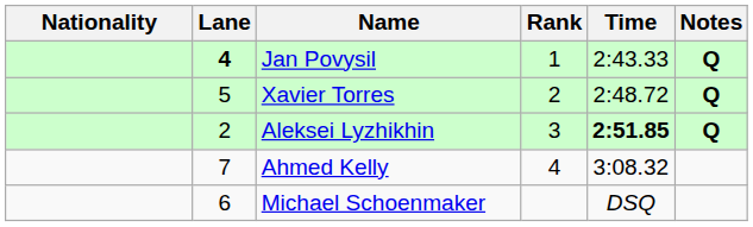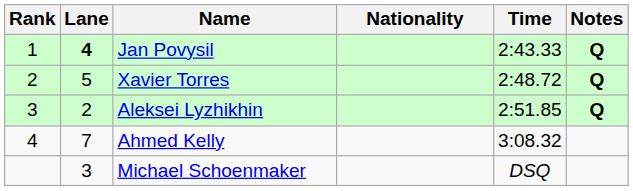 <table class="wikitable sortable" style="text-align:center">
 <tr>
-<th style="width:125px">Nationality</th>
+<th>Rank</th>
 <th>Lane</th>
 <th style="width:180px">Name</th>
-<th>Rank</th>
+<th style="width:125px">Nationality</th>
 <th>Time</th>
 <th>Notes</th>
 </tr>
 <tr style="background:#cfc;">
-<td style="text-align:left;"></td>
+<td>1</td>
 <td><strong>4</strong></td>
 <td style="text-align:left;"><a href='#'>Jan Povysil</a></td>
-<td>1</td>
+<td style="text-align:left;"></td>
 <td>2:43.33</td>
 <td><strong>Q</strong></td>
 </tr>
 <tr style="background:#cfc;">
-<td style="text-align:left;"></td>
+<td>2</td>
 <td>5</td>
 <td style="text-align:left;"><a href='#'>Xavier Torres</a></td>
-<td>2</td>
+<td style="text-align:left;"></td>
 <td>2:48.72</td>
 <td><strong>Q</strong></td>
 </tr>
 <tr style="background:#cfc;">
-<td style="text-align:left;"></td>
+<td>3</td>
 <td>2</td>
 <td style="text-align:left;"><a href='#'>Aleksei Lyzhikhin</a></td>
-<td>3</td>
-<td><strong>2:51.85</strong></td>
+<td style="text-align:left;"></td>
+<td>2:51.85</td>
 <td><strong>Q</strong></td>
 </tr>
 <tr>
-<td style="text-align:left;"></td>
+<td>4</td>
 <td>7</td>
 <td style="text-align:left;"><a href='#'>Ahmed Kelly</a></td>
-<td>4</td>
+<td style="text-align:left;"></td>
 <td>3:08.32</td>
 <td></td>
 </tr>
 <tr>
+<td></td>
+<td>3</td>
+<td style="text-align:left;"><a href='#'>Michael Schoenmaker</a></td>
 <td style="text-align:left;"></td>
-<td>6</td>
-<td style="text-align:left;"><a href='#'>Michael Schoenmaker</a></td>
-<td></td>
 <td><em>DSQ</em></td>
 <td></td>
 </tr>
 </table>
